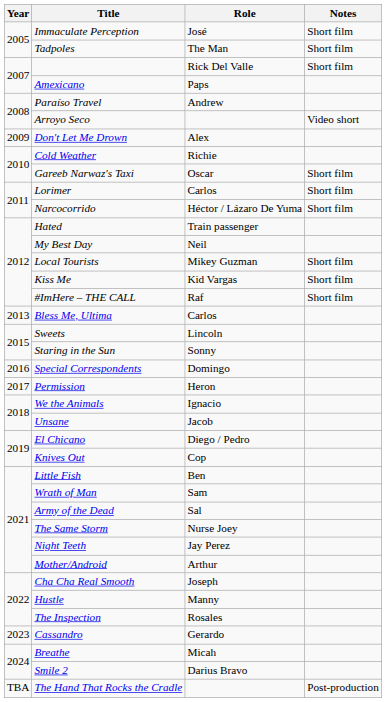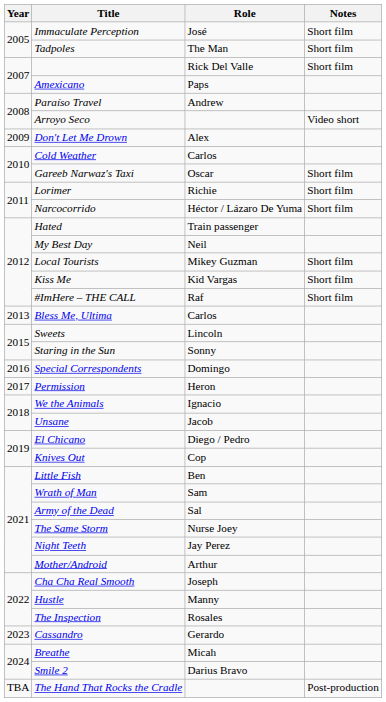 <table class="wikitable sortable">
 <tr>
 <th>Year</th>
 <th>Title</th>
 <th>Role</th>
 <th class="unsortable">Notes</th>
 </tr>
 <tr>
 <td rowspan="2">2005</td>
 <td><em>Immaculate Perception</em></td>
 <td>José</td>
 <td>Short film</td>
 </tr>
 <tr>
 <td><em>Tadpoles</em></td>
 <td>The Man</td>
 <td>Short film</td>
 </tr>
 <tr>
 <td rowspan="2">2007</td>
 <td><em></em></td>
 <td>Rick Del Valle</td>
 <td>Short film</td>
 </tr>
 <tr>
 <td><em><a href='#'>Amexicano</a></em></td>
 <td>Paps</td>
 <td></td>
 </tr>
 <tr>
 <td rowspan="2">2008</td>
 <td><em>Paraíso Travel</em></td>
 <td>Andrew</td>
 <td></td>
 </tr>
 <tr>
 <td><em>Arroyo Seco</em></td>
 <td></td>
 <td>Video short</td>
 </tr>
 <tr>
 <td>2009</td>
 <td><em><a href='#'>Don't Let Me Drown</a></em></td>
 <td>Alex</td>
 <td></td>
 </tr>
 <tr>
 <td rowspan="2">2010</td>
 <td><em><a href='#'>Cold Weather</a></em></td>
-<td>Richie</td>
+<td>Carlos</td>
 <td></td>
 </tr>
 <tr>
 <td><em>Gareeb Narwaz's Taxi</em></td>
 <td>Oscar</td>
 <td>Short film</td>
 </tr>
 <tr>
 <td rowspan="2">2011</td>
 <td><em>Lorimer</em></td>
-<td>Carlos</td>
+<td>Richie</td>
 <td>Short film</td>
 </tr>
 <tr>
 <td><em>Narcocorrido</em></td>
 <td>Héctor / Lázaro De Yuma</td>
 <td>Short film</td>
 </tr>
 <tr>
 <td rowspan="5">2012</td>
 <td><em>Hated</em></td>
 <td>Train passenger</td>
 <td></td>
 </tr>
 <tr>
 <td><em>My Best Day</em></td>
 <td>Neil</td>
 <td></td>
 </tr>
 <tr>
 <td><em>Local Tourists</em></td>
 <td>Mikey Guzman</td>
 <td>Short film</td>
 </tr>
 <tr>
 <td><em>Kiss Me</em></td>
 <td>Kid Vargas</td>
 <td>Short film</td>
 </tr>
 <tr>
 <td><em>#ImHere – THE CALL</em></td>
 <td>Raf</td>
 <td>Short film</td>
 </tr>
 <tr>
 <td>2013</td>
 <td><em><a href='#'>Bless Me, Ultima</a></em></td>
 <td>Carlos</td>
 <td></td>
 </tr>
 <tr>
 <td rowspan="2">2015</td>
 <td><em>Sweets</em></td>
 <td>Lincoln</td>
 <td></td>
 </tr>
 <tr>
 <td><em>Staring in the Sun</em></td>
 <td>Sonny</td>
 <td></td>
 </tr>
 <tr>
 <td>2016</td>
 <td><em><a href='#'>Special Correspondents</a></em></td>
 <td>Domingo</td>
 <td></td>
 </tr>
 <tr>
 <td>2017</td>
 <td><em><a href='#'>Permission</a></em></td>
 <td>Heron</td>
 <td></td>
 </tr>
 <tr>
 <td rowspan="2">2018</td>
 <td><em><a href='#'>We the Animals</a></em></td>
 <td>Ignacio</td>
 <td></td>
 </tr>
 <tr>
 <td><em><a href='#'>Unsane</a></em></td>
 <td>Jacob</td>
 <td></td>
 </tr>
 <tr>
 <td rowspan="2">2019</td>
 <td><em><a href='#'>El Chicano</a></em></td>
 <td>Diego / Pedro</td>
 <td></td>
 </tr>
 <tr>
 <td><em><a href='#'>Knives Out</a></em></td>
 <td>Cop</td>
 <td></td>
 </tr>
 <tr>
 <td rowspan="6">2021</td>
 <td><em><a href='#'>Little Fish</a></em></td>
 <td>Ben</td>
 <td></td>
 </tr>
 <tr>
 <td><em><a href='#'>Wrath of Man</a></em></td>
 <td>Sam</td>
 <td></td>
 </tr>
 <tr>
 <td><em><a href='#'>Army of the Dead</a></em></td>
 <td>Sal</td>
 <td></td>
 </tr>
 <tr>
 <td><em><a href='#'>The Same Storm</a></em></td>
 <td>Nurse Joey</td>
 <td></td>
 </tr>
 <tr>
 <td><em><a href='#'>Night Teeth</a></em></td>
 <td>Jay Perez</td>
 <td></td>
 </tr>
 <tr>
 <td><em><a href='#'>Mother/Android</a></em></td>
 <td>Arthur</td>
 <td></td>
 </tr>
 <tr>
 <td rowspan="3">2022</td>
 <td><em><a href='#'>Cha Cha Real Smooth</a></em></td>
 <td>Joseph</td>
 <td></td>
 </tr>
 <tr>
 <td><em><a href='#'>Hustle</a></em></td>
 <td>Manny</td>
 <td></td>
 </tr>
 <tr>
 <td><em><a href='#'>The Inspection</a></em></td>
 <td>Rosales</td>
 <td></td>
 </tr>
 <tr>
 <td>2023</td>
 <td><em><a href='#'>Cassandro</a></em></td>
 <td>Gerardo</td>
 <td></td>
 </tr>
 <tr>
 <td rowspan="2">2024</td>
 <td><em><a href='#'>Breathe</a></em></td>
 <td>Micah</td>
 <td></td>
 </tr>
 <tr>
 <td><em><a href='#'>Smile 2</a></em></td>
 <td>Darius Bravo</td>
 <td></td>
 </tr>
 <tr>
 <td>TBA</td>
 <td><em><a href='#'>The Hand That Rocks the Cradle</a></em></td>
 <td></td>
 <td>Post-production</td>
 </tr>
 </table>
